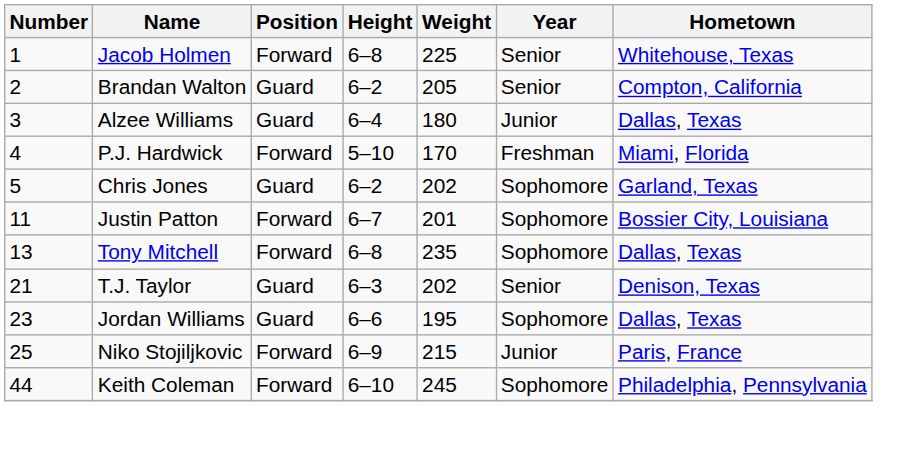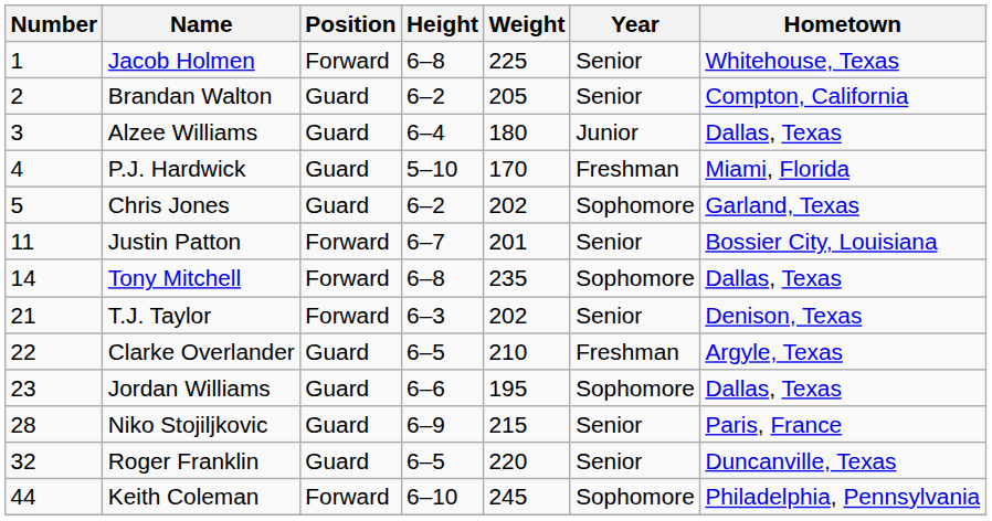 <table class="wikitable" style="font-size: 95%;">
 <tr>
 <th>Number</th>
 <th>Name</th>
 <th>Position</th>
 <th>Height</th>
 <th>Weight</th>
 <th>Year</th>
 <th>Hometown</th>
 </tr>
 <tr>
 <td>1</td>
 <td><a href='#'>Jacob Holmen</a></td>
 <td>Forward</td>
 <td>6–8</td>
 <td>225</td>
 <td>Senior</td>
 <td><a href='#'>Whitehouse, Texas</a></td>
 </tr>
 <tr>
 <td>2</td>
 <td>Brandan Walton</td>
 <td>Guard</td>
 <td>6–2</td>
 <td>205</td>
 <td>Senior</td>
 <td><a href='#'>Compton, California</a></td>
 </tr>
 <tr>
 <td>3</td>
 <td>Alzee Williams</td>
 <td>Guard</td>
 <td>6–4</td>
 <td>180</td>
 <td>Junior</td>
 <td><a href='#'>Dallas</a>, <a href='#'>Texas</a></td>
 </tr>
 <tr>
 <td>4</td>
 <td>P.J. Hardwick</td>
-<td>Forward</td>
+<td>Guard</td>
 <td>5–10</td>
 <td>170</td>
 <td>Freshman</td>
 <td><a href='#'>Miami</a>, <a href='#'>Florida</a></td>
 </tr>
 <tr>
 <td>5</td>
 <td>Chris Jones</td>
 <td>Guard</td>
 <td>6–2</td>
 <td>202</td>
 <td>Sophomore</td>
 <td><a href='#'>Garland, Texas</a></td>
 </tr>
 <tr>
 <td>11</td>
 <td>Justin Patton</td>
 <td>Forward</td>
 <td>6–7</td>
 <td>201</td>
-<td>Sophomore</td>
+<td>Senior</td>
 <td><a href='#'>Bossier City, Louisiana</a></td>
 </tr>
 <tr>
-<td>13</td>
+<td>14</td>
 <td><a href='#'>Tony Mitchell</a></td>
 <td>Forward</td>
 <td>6–8</td>
 <td>235</td>
 <td>Sophomore</td>
 <td><a href='#'>Dallas</a>, <a href='#'>Texas</a></td>
 </tr>
 <tr>
 <td>21</td>
 <td>T.J. Taylor</td>
-<td>Guard</td>
+<td>Forward</td>
 <td>6–3</td>
 <td>202</td>
 <td>Senior</td>
 <td><a href='#'>Denison, Texas</a></td>
+</tr>
+<tr>
+<td>22</td>
+<td>Clarke Overlander</td>
+<td>Guard</td>
+<td>6–5</td>
+<td>210</td>
+<td>Freshman</td>
+<td><a href='#'>Argyle, Texas</a></td>
 </tr>
 <tr>
 <td>23</td>
 <td>Jordan Williams</td>
 <td>Guard</td>
 <td>6–6</td>
 <td>195</td>
 <td>Sophomore</td>
 <td><a href='#'>Dallas</a>, <a href='#'>Texas</a></td>
 </tr>
 <tr>
-<td>25</td>
+<td>28</td>
 <td>Niko Stojiljkovic</td>
-<td>Forward</td>
+<td>Guard</td>
 <td>6–9</td>
 <td>215</td>
-<td>Junior</td>
+<td>Senior</td>
 <td><a href='#'>Paris</a>, <a href='#'>France</a></td>
+</tr>
+<tr>
+<td>32</td>
+<td>Roger Franklin</td>
+<td>Guard</td>
+<td>6–5</td>
+<td>220</td>
+<td>Senior</td>
+<td><a href='#'>Duncanville, Texas</a></td>
 </tr>
 <tr>
 <td>44</td>
 <td>Keith Coleman</td>
 <td>Forward</td>
 <td>6–10</td>
 <td>245</td>
 <td>Sophomore</td>
 <td><a href='#'>Philadelphia</a>, <a href='#'>Pennsylvania</a></td>
 </tr>
 <tr>
 </tr>
 </table>
